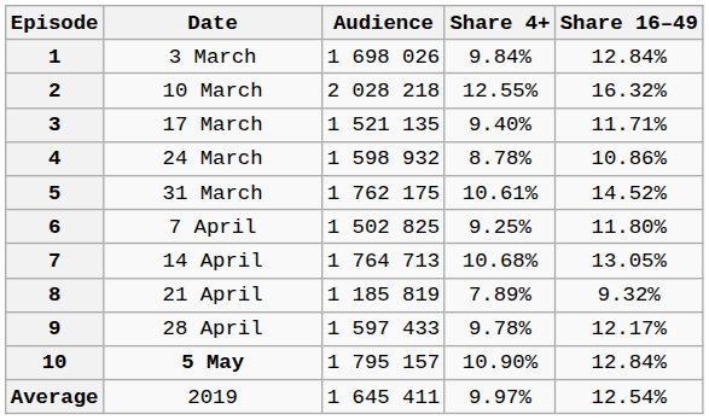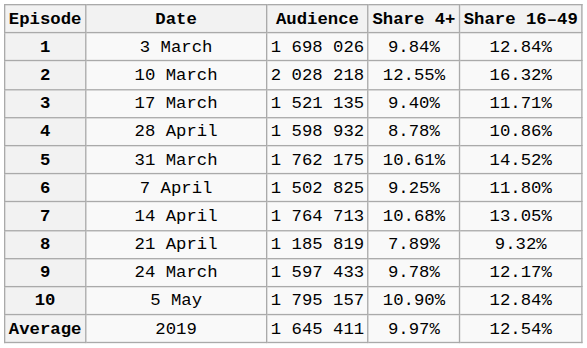 <table class="wikitable sortable" style="text-align:center">
 <tr>
 <th>Episode</th>
 <th scope="col" style="width:130px;">Date</th>
 <th>Audience</th>
 <th>Share 4+</th>
 <th>Share 16–49</th>
 </tr>
 <tr>
 <th>1</th>
 <td>3 March</td>
 <td>1 698 026</td>
 <td>9.84%</td>
 <td>12.84%</td>
 </tr>
 <tr>
 <th>2</th>
 <td>10 March</td>
 <td>2 028 218</td>
 <td>12.55%</td>
 <td>16.32%</td>
 </tr>
 <tr>
 <th>3</th>
 <td>17 March</td>
 <td>1 521 135</td>
 <td>9.40%</td>
 <td>11.71%</td>
 </tr>
 <tr>
 <th>4</th>
-<td>24 March</td>
+<td>28 April</td>
 <td>1 598 932</td>
 <td>8.78%</td>
 <td>10.86%</td>
 </tr>
 <tr>
 <th>5</th>
 <td>31 March</td>
 <td>1 762 175</td>
 <td>10.61%</td>
 <td>14.52%</td>
 </tr>
 <tr>
 <th>6</th>
 <td>7 April</td>
 <td>1 502 825</td>
 <td>9.25%</td>
 <td>11.80%</td>
 </tr>
 <tr>
 <th>7</th>
 <td>14 April</td>
 <td>1 764 713</td>
 <td>10.68%</td>
 <td>13.05%</td>
 </tr>
 <tr>
 <th>8</th>
 <td>21 April</td>
 <td>1 185 819</td>
 <td>7.89%</td>
 <td>9.32%</td>
 </tr>
 <tr>
 <th>9</th>
-<td>28 April</td>
+<td>24 March</td>
 <td>1 597 433</td>
 <td>9.78%</td>
 <td>12.17%</td>
 </tr>
 <tr>
 <th>10</th>
-<td><strong>5 May</strong></td>
+<td>5 May</td>
 <td>1 795 157</td>
 <td>10.90%</td>
 <td>12.84%</td>
 </tr>
 <tr>
 <th>Average</th>
 <td>2019</td>
 <td>1 645 411</td>
 <td>9.97%</td>
 <td>12.54%</td>
 </tr>
 </table>
